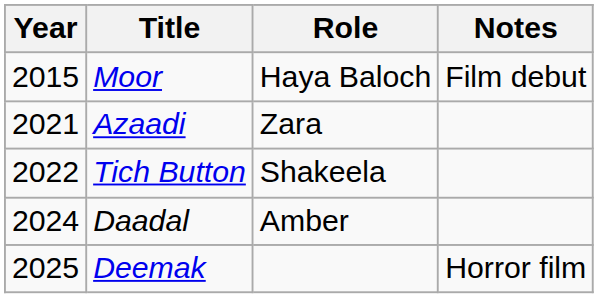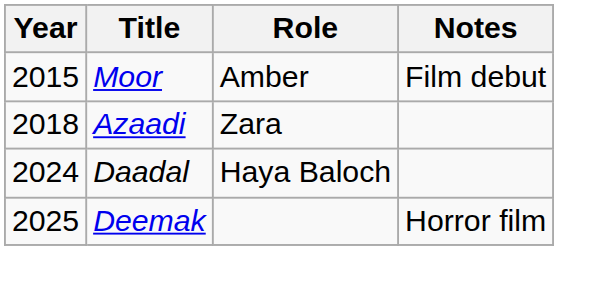 <table class="wikitable">
 <tr>
 <th>Year</th>
 <th>Title</th>
 <th>Role</th>
 <th>Notes</th>
 </tr>
 <tr>
 <td>2015</td>
 <td><em><a href='#'>Moor</a></em></td>
-<td>Haya Baloch</td>
+<td>Amber</td>
 <td>Film debut</td>
 </tr>
 <tr>
-<td>2021</td>
+<td>2018</td>
 <td><em><a href='#'>Azaadi</a></em></td>
 <td>Zara</td>
 <td></td>
 </tr>
 <tr>
-<td>2022</td>
-<td><em><a href='#'>Tich Button</a></em></td>
-<td>Shakeela</td>
-<td></td>
-</tr>
-<tr>
 <td>2024</td>
 <td><em>Daadal</em></td>
-<td>Amber</td>
+<td>Haya Baloch</td>
 <td></td>
 </tr>
 <tr>
 <td>2025</td>
 <td><em><a href='#'>Deemak</a></em></td>
 <td></td>
 <td>Horror film</td>
 </tr>
 </table>
